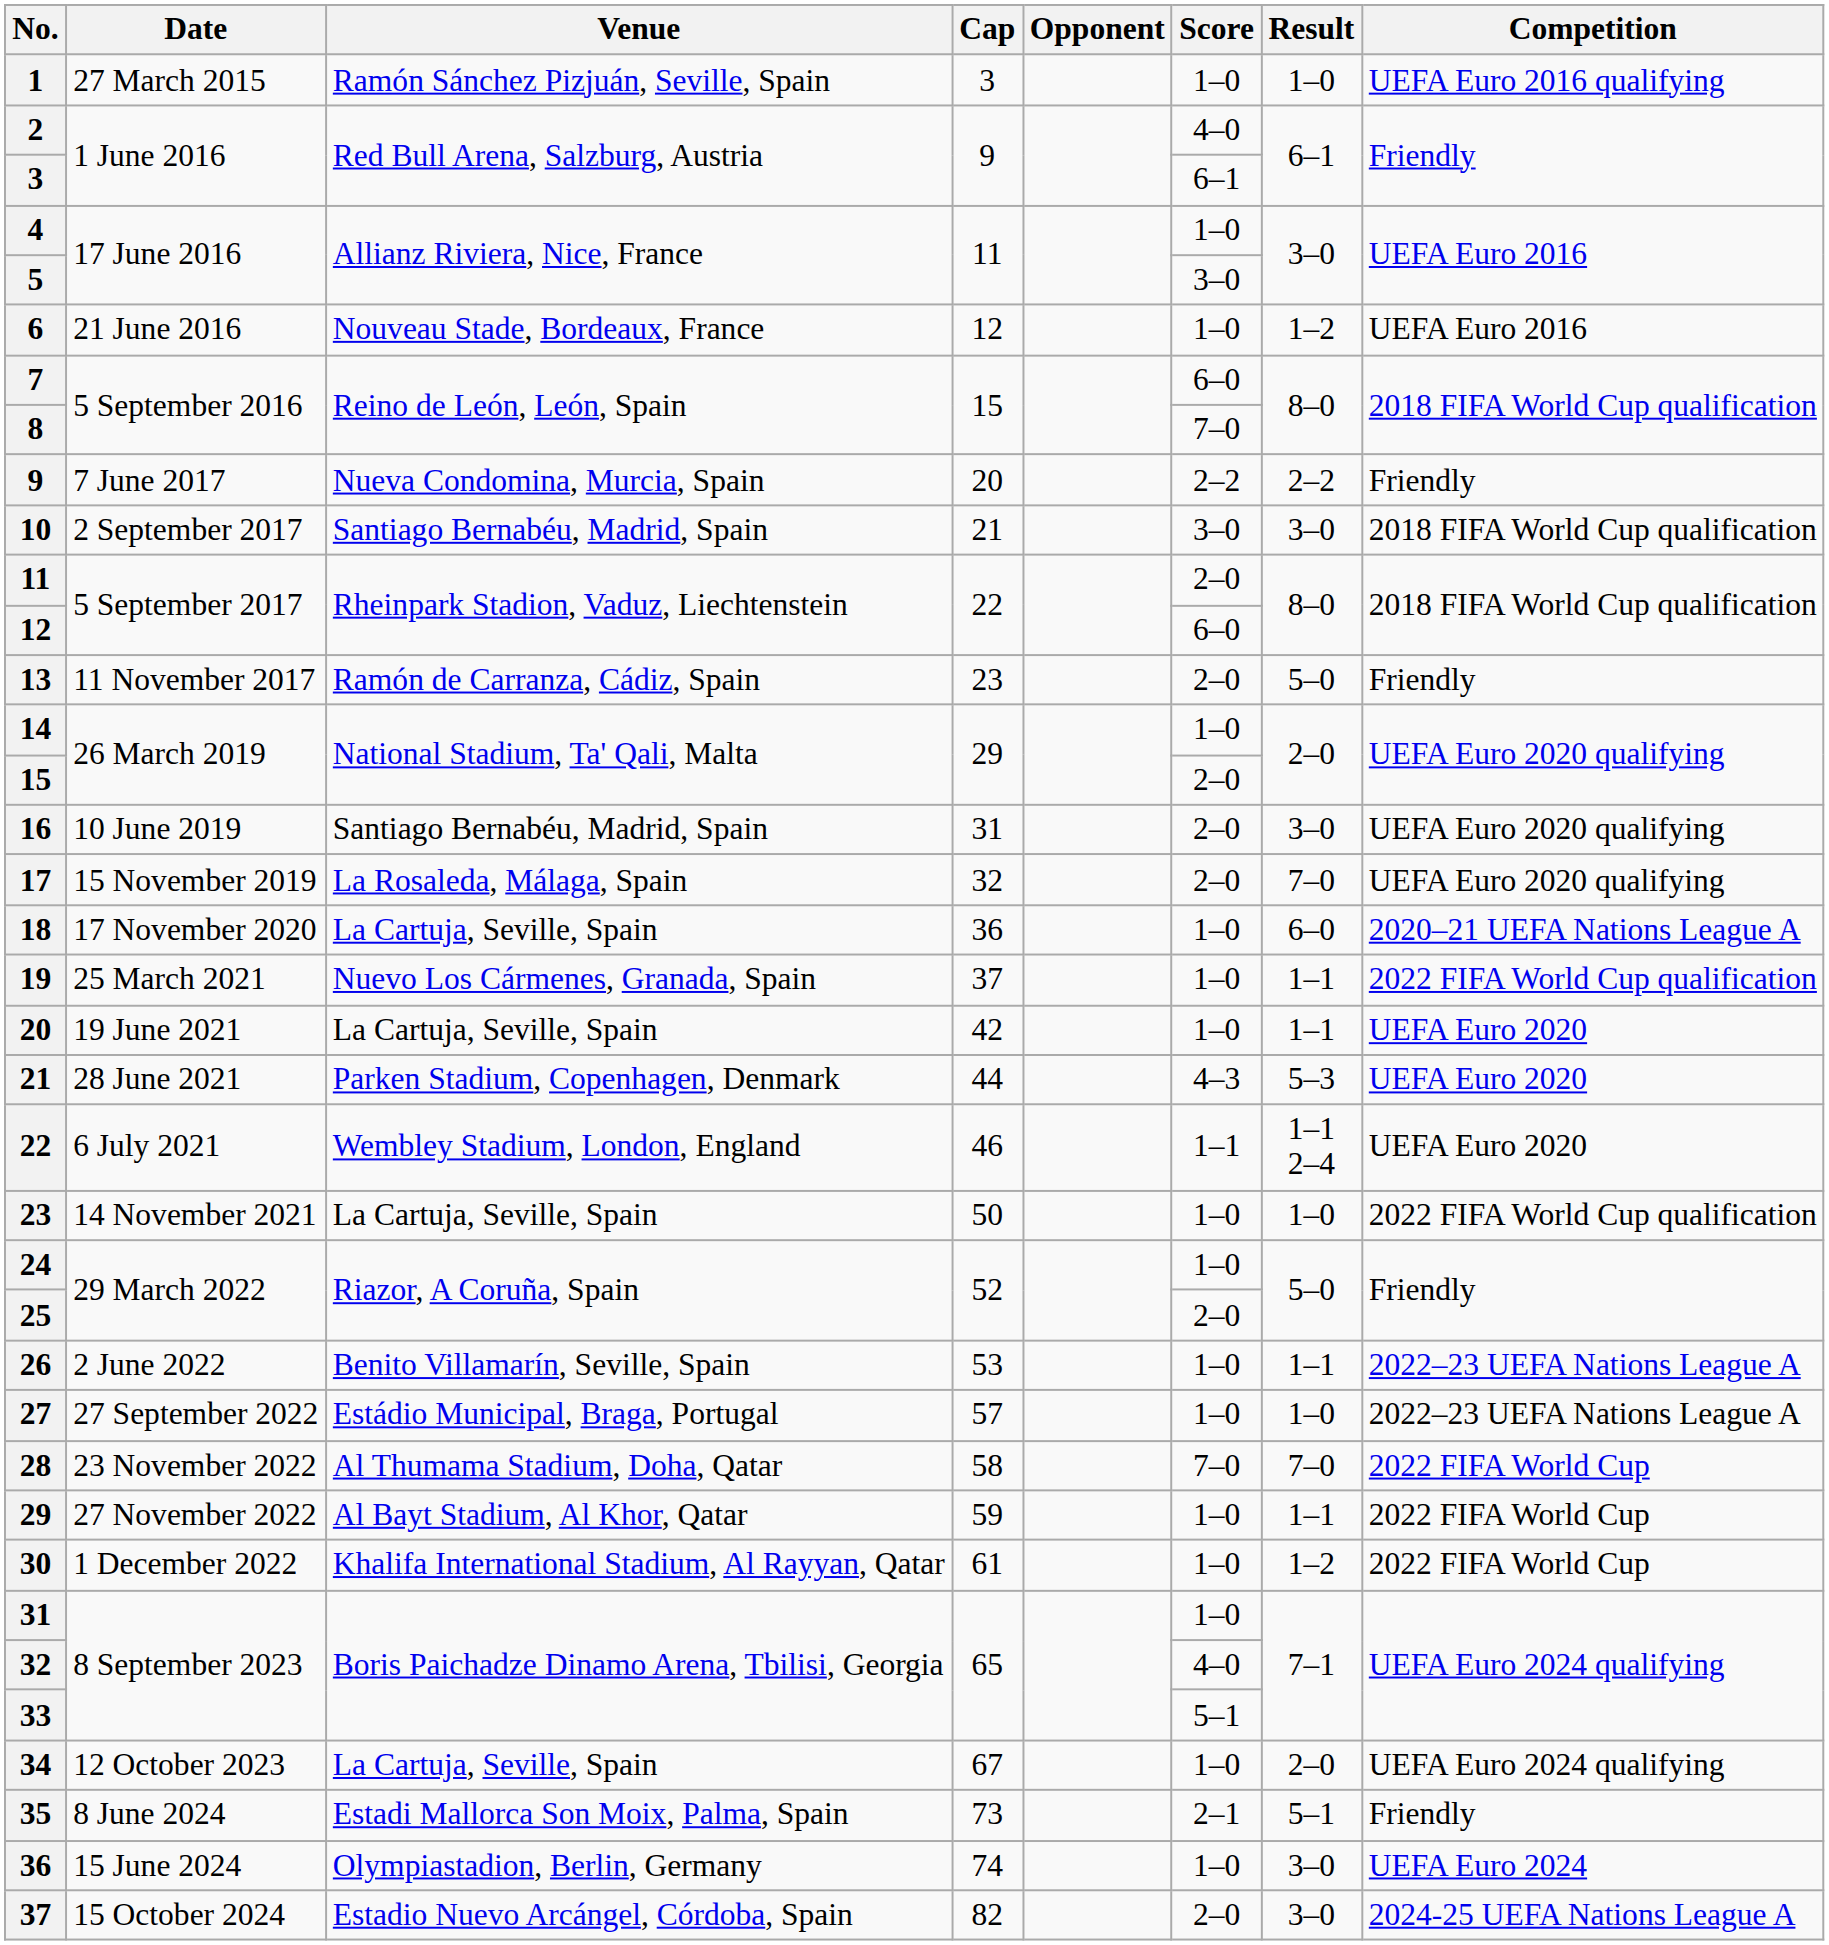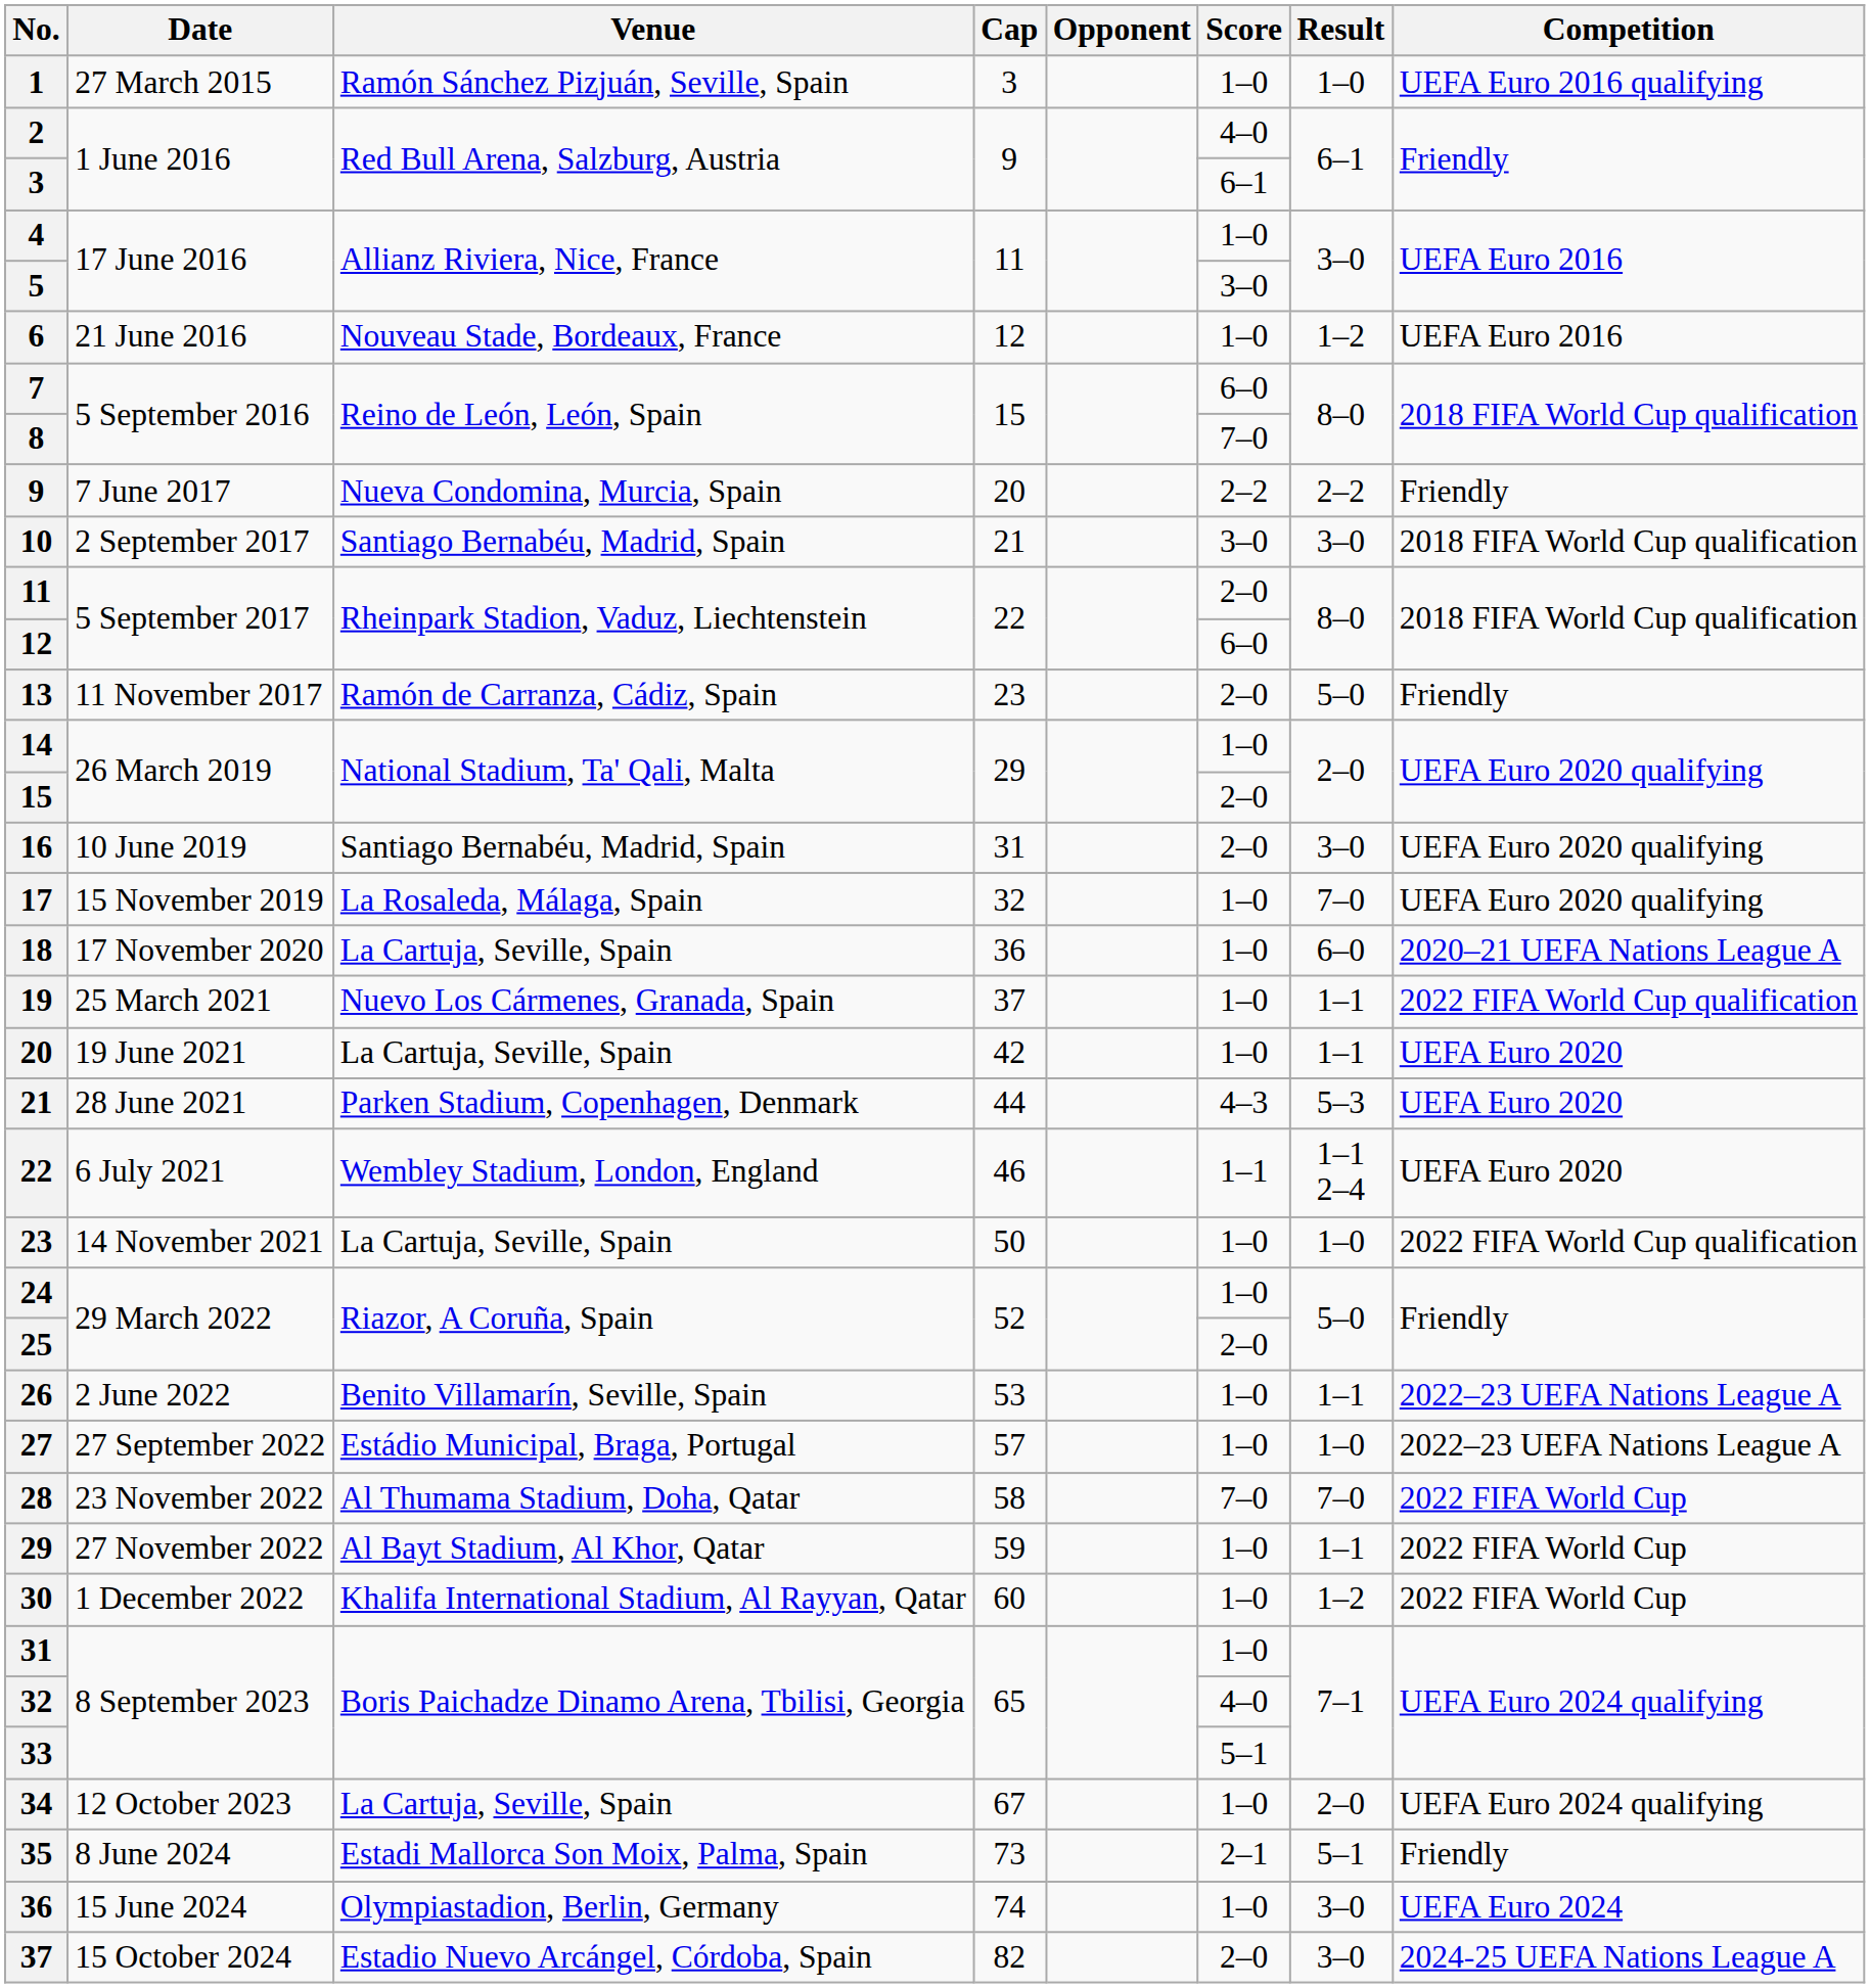 <table class="wikitable sortable">
 <tr>
 <th scope=col>No.</th>
 <th scope=col>Date</th>
 <th scope=col>Venue</th>
 <th scope=col>Cap</th>
 <th scope=col>Opponent</th>
 <th scope=col>Score</th>
 <th scope=col>Result</th>
 <th scope=col>Competition</th>
 </tr>
 <tr>
 <th align=center>1</th>
 <td>27 March 2015</td>
 <td><a href='#'>Ramón Sánchez Pizjuán</a>, <a href='#'>Seville</a>, Spain</td>
 <td align=center>3</td>
 <td></td>
 <td align=center>1–0</td>
 <td align=center>1–0</td>
 <td><a href='#'>UEFA Euro 2016 qualifying</a></td>
 </tr>
 <tr>
 <th align=center>2</th>
 <td rowspan=2>1 June 2016</td>
 <td rowspan=2><a href='#'>Red Bull Arena</a>, <a href='#'>Salzburg</a>, Austria</td>
 <td rowspan=2 align=center>9</td>
 <td rowspan=2></td>
 <td align=center>4–0</td>
 <td rowspan=2 align=center>6–1</td>
 <td rowspan=2><a href='#'>Friendly</a></td>
 </tr>
 <tr>
 <th align=center>3</th>
 <td align=center>6–1</td>
 </tr>
 <tr>
 <th align=center>4</th>
 <td rowspan=2>17 June 2016</td>
 <td rowspan=2><a href='#'>Allianz Riviera</a>, <a href='#'>Nice</a>, France</td>
 <td rowspan=2 align=center>11</td>
 <td rowspan=2></td>
 <td align=center>1–0</td>
 <td rowspan=2 align=center>3–0</td>
 <td rowspan="2"><a href='#'>UEFA Euro 2016</a></td>
 </tr>
 <tr>
 <th align=center>5</th>
 <td align=center>3–0</td>
 </tr>
 <tr>
 <th align=center>6</th>
 <td>21 June 2016</td>
 <td><a href='#'>Nouveau Stade</a>, <a href='#'>Bordeaux</a>, France</td>
 <td align=center>12</td>
 <td></td>
 <td align=center>1–0</td>
 <td align=center>1–2</td>
 <td>UEFA Euro 2016</td>
 </tr>
 <tr>
 <th align=center>7</th>
 <td rowspan=2>5 September 2016</td>
 <td rowspan=2><a href='#'>Reino de León</a>, <a href='#'>León</a>, Spain</td>
 <td rowspan=2 align=center>15</td>
 <td rowspan=2></td>
 <td align=center>6–0</td>
 <td rowspan=2 align=center>8–0</td>
 <td rowspan=2><a href='#'>2018 FIFA World Cup qualification</a></td>
 </tr>
 <tr>
 <th align=center>8</th>
 <td align=center>7–0</td>
 </tr>
 <tr>
 <th align=center>9</th>
 <td>7 June 2017</td>
 <td><a href='#'>Nueva Condomina</a>, <a href='#'>Murcia</a>, Spain</td>
 <td align=center>20</td>
 <td></td>
 <td align=center>2–2</td>
 <td align=center>2–2</td>
 <td>Friendly</td>
 </tr>
 <tr>
 <th align=center>10</th>
 <td>2 September 2017</td>
 <td><a href='#'>Santiago Bernabéu</a>, <a href='#'>Madrid</a>, Spain</td>
 <td align=center>21</td>
 <td></td>
 <td align=center>3–0</td>
 <td align=center>3–0</td>
 <td>2018 FIFA World Cup qualification</td>
 </tr>
 <tr>
 <th align=center>11</th>
 <td rowspan=2>5 September 2017</td>
 <td rowspan=2><a href='#'>Rheinpark Stadion</a>, <a href='#'>Vaduz</a>, Liechtenstein</td>
 <td rowspan=2 align=center>22</td>
 <td rowspan=2></td>
 <td align=center>2–0</td>
 <td rowspan=2 align=center>8–0</td>
 <td rowspan="2">2018 FIFA World Cup qualification</td>
 </tr>
 <tr>
 <th align=center>12</th>
 <td align=center>6–0</td>
 </tr>
 <tr>
 <th align=center>13</th>
 <td>11 November 2017</td>
 <td><a href='#'>Ramón de Carranza</a>, <a href='#'>Cádiz</a>, Spain</td>
 <td align=center>23</td>
 <td></td>
 <td align=center>2–0</td>
 <td align=center>5–0</td>
 <td>Friendly</td>
 </tr>
 <tr>
 <th align=center>14</th>
 <td rowspan=2>26 March 2019</td>
 <td rowspan=2><a href='#'>National Stadium</a>, <a href='#'>Ta' Qali</a>, Malta</td>
 <td rowspan=2 align=center>29</td>
 <td rowspan=2></td>
 <td align=center>1–0</td>
 <td rowspan=2 align=center>2–0</td>
 <td rowspan="2"><a href='#'>UEFA Euro 2020 qualifying</a></td>
 </tr>
 <tr>
 <th align=center>15</th>
 <td align=center>2–0</td>
 </tr>
 <tr>
 <th align=center>16</th>
 <td>10 June 2019</td>
 <td>Santiago Bernabéu, Madrid, Spain</td>
 <td align=center>31</td>
 <td></td>
 <td align=center>2–0</td>
 <td align=center>3–0</td>
 <td>UEFA Euro 2020 qualifying</td>
 </tr>
 <tr>
 <th align=center>17</th>
 <td>15 November 2019</td>
 <td><a href='#'>La Rosaleda</a>, <a href='#'>Málaga</a>, Spain</td>
 <td align=center>32</td>
 <td></td>
-<td align=center>2–0</td>
+<td align=center>1–0</td>
 <td align=center>7–0</td>
 <td>UEFA Euro 2020 qualifying</td>
 </tr>
 <tr>
 <th align=center>18</th>
 <td>17 November 2020</td>
 <td><a href='#'>La Cartuja</a>, Seville, Spain</td>
 <td align=center>36</td>
 <td></td>
 <td align=center>1–0</td>
 <td align=center>6–0</td>
 <td><a href='#'>2020–21 UEFA Nations League A</a></td>
 </tr>
 <tr>
 <th align=center>19</th>
 <td>25 March 2021</td>
 <td><a href='#'>Nuevo Los Cármenes</a>, <a href='#'>Granada</a>, Spain</td>
 <td align=center>37</td>
 <td></td>
 <td align=center>1–0</td>
 <td align=center>1–1</td>
 <td><a href='#'>2022 FIFA World Cup qualification</a></td>
 </tr>
 <tr>
 <th align=center>20</th>
 <td>19 June 2021</td>
 <td>La Cartuja, Seville, Spain</td>
 <td align=center>42</td>
 <td></td>
 <td align=center>1–0</td>
 <td align=center>1–1</td>
 <td><a href='#'>UEFA Euro 2020</a></td>
 </tr>
 <tr>
 <th align=center>21</th>
 <td>28 June 2021</td>
 <td><a href='#'>Parken Stadium</a>, <a href='#'>Copenhagen</a>, Denmark</td>
 <td align=center>44</td>
 <td></td>
 <td align=center>4–3</td>
 <td align=center>5–3 </td>
 <td><a href='#'>UEFA Euro 2020</a></td>
 </tr>
 <tr>
 <th align=center>22</th>
 <td>6 July 2021</td>
 <td><a href='#'>Wembley Stadium</a>, <a href='#'>London</a>, England</td>
 <td align=center>46</td>
 <td></td>
 <td align=center>1–1</td>
 <td align=center>1–1 <br>2–4 </td>
 <td>UEFA Euro 2020</td>
 </tr>
 <tr>
 <th align=center>23</th>
 <td>14 November 2021</td>
 <td>La Cartuja, Seville, Spain</td>
 <td align=center>50</td>
 <td></td>
 <td align=center>1–0</td>
 <td align=center>1–0</td>
 <td>2022 FIFA World Cup qualification</td>
 </tr>
 <tr>
 <th align=center>24</th>
 <td rowspan=2>29 March 2022</td>
 <td rowspan=2><a href='#'>Riazor</a>, <a href='#'>A Coruña</a>, Spain</td>
 <td rowspan=2 align=center>52</td>
 <td rowspan=2></td>
 <td align=center>1–0</td>
 <td rowspan=2 align=center>5–0</td>
 <td rowspan=2>Friendly</td>
 </tr>
 <tr>
 <th align=center>25</th>
 <td align=center>2–0</td>
 </tr>
 <tr>
 <th align=center>26</th>
 <td>2 June 2022</td>
 <td><a href='#'>Benito Villamarín</a>, Seville, Spain</td>
 <td align=center>53</td>
 <td></td>
 <td align=center>1–0</td>
 <td align=center>1–1</td>
 <td><a href='#'>2022–23 UEFA Nations League A</a></td>
 </tr>
 <tr>
 <th align=center>27</th>
 <td>27 September 2022</td>
 <td><a href='#'>Estádio Municipal</a>, <a href='#'>Braga</a>, Portugal</td>
 <td align=center>57</td>
 <td></td>
 <td align=center>1–0</td>
 <td align=center>1–0</td>
 <td>2022–23 UEFA Nations League A</td>
 </tr>
 <tr>
 <th align=center>28</th>
 <td>23 November 2022</td>
 <td><a href='#'>Al Thumama Stadium</a>, <a href='#'>Doha</a>, Qatar</td>
 <td align=center>58</td>
 <td></td>
 <td align=center>7–0</td>
 <td align=center>7–0</td>
 <td><a href='#'>2022 FIFA World Cup</a></td>
 </tr>
 <tr>
 <th align=center>29</th>
 <td>27 November 2022</td>
 <td><a href='#'>Al Bayt Stadium</a>, <a href='#'>Al Khor</a>, Qatar</td>
 <td align=center>59</td>
 <td></td>
 <td align=center>1–0</td>
 <td align=center>1–1</td>
 <td>2022 FIFA World Cup</td>
 </tr>
 <tr>
 <th align=center>30</th>
 <td>1 December 2022</td>
 <td><a href='#'>Khalifa International Stadium</a>, <a href='#'>Al Rayyan</a>, Qatar</td>
-<td align=center>61</td>
+<td align=center>60</td>
 <td></td>
 <td align=center>1–0</td>
 <td align=center>1–2</td>
 <td>2022 FIFA World Cup</td>
 </tr>
 <tr>
 <th align=center>31</th>
 <td rowspan=3>8 September 2023</td>
 <td rowspan=3><a href='#'>Boris Paichadze Dinamo Arena</a>, <a href='#'>Tbilisi</a>, Georgia</td>
 <td rowspan=3 align=center>65</td>
 <td rowspan=3></td>
 <td align=center>1–0</td>
 <td rowspan=3 align=center>7–1</td>
 <td rowspan=3><a href='#'>UEFA Euro 2024 qualifying</a></td>
 </tr>
 <tr>
 <th align=center>32</th>
 <td align=center>4–0</td>
 </tr>
 <tr>
 <th align=center>33</th>
 <td align=center>5–1</td>
 </tr>
 <tr>
 <th align=center>34</th>
 <td>12 October 2023</td>
 <td><a href='#'>La Cartuja</a>, <a href='#'>Seville</a>, Spain</td>
 <td align=center>67</td>
 <td></td>
 <td align=center>1–0</td>
 <td align=center>2–0</td>
 <td>UEFA Euro 2024 qualifying</td>
 </tr>
 <tr>
 <th align=center>35</th>
 <td>8 June 2024</td>
 <td><a href='#'>Estadi Mallorca Son Moix</a>, <a href='#'>Palma</a>, Spain</td>
 <td align=center>73</td>
 <td></td>
 <td align=center>2–1</td>
 <td align=center>5–1</td>
 <td>Friendly</td>
 </tr>
 <tr>
 <th align=center>36</th>
 <td>15 June 2024</td>
 <td><a href='#'>Olympiastadion</a>, <a href='#'>Berlin</a>, Germany</td>
 <td align=center>74</td>
 <td></td>
 <td align=center>1–0</td>
 <td align=center>3–0</td>
 <td><a href='#'>UEFA Euro 2024</a></td>
 </tr>
 <tr>
 <th align=center>37</th>
 <td>15 October 2024</td>
 <td><a href='#'>Estadio Nuevo Arcángel</a>, <a href='#'>Córdoba</a>, Spain</td>
 <td align=center>82</td>
 <td></td>
 <td align=center>2–0</td>
 <td align=center>3–0</td>
 <td><a href='#'>2024-25 UEFA Nations League A</a></td>
 </tr>
 </table>
